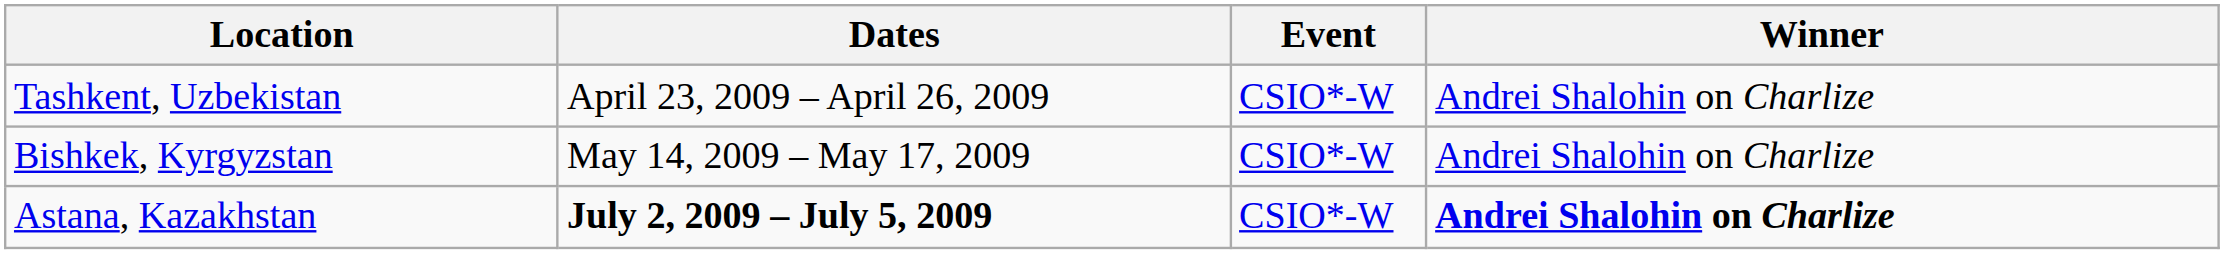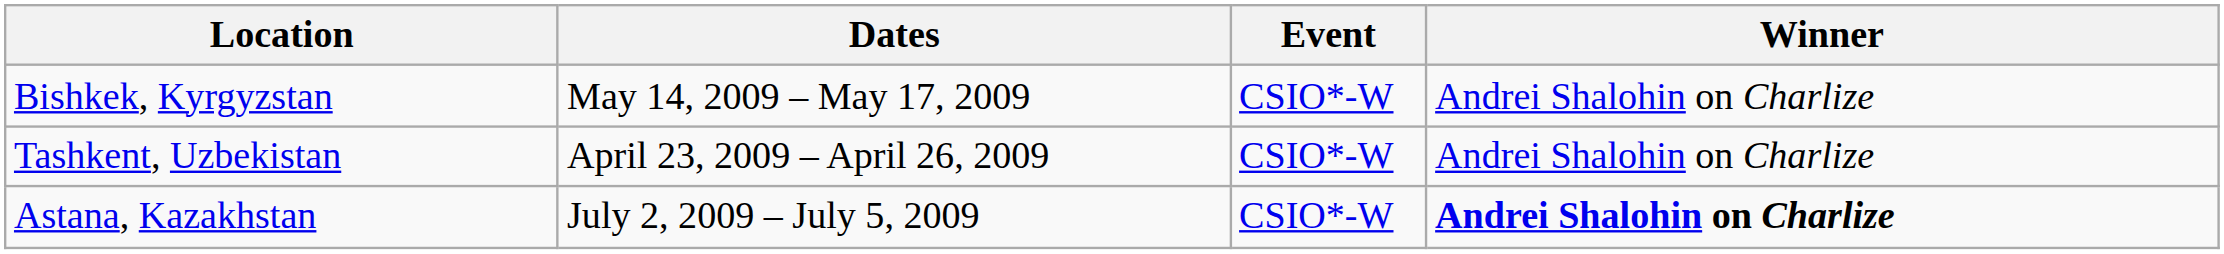 <table class="wikitable">
 <tr>
 <th width=225>Location</th>
 <th width=275>Dates</th>
 <th width=75>Event</th>
 <th width=325>Winner</th>
 </tr>
 <tr>
+<td> <a href='#'>Bishkek</a>, <a href='#'>Kyrgyzstan</a></td>
+<td>May 14, 2009 – May 17, 2009</td>
+<td><a href='#'>CSIO*-W</a></td>
+<td> <a href='#'>Andrei Shalohin</a> on <em>Charlize</em></td>
+</tr>
+<tr>
 <td> <a href='#'>Tashkent</a>, <a href='#'>Uzbekistan</a></td>
 <td>April 23, 2009 – April 26, 2009</td>
 <td><a href='#'>CSIO*-W</a></td>
 <td> <a href='#'>Andrei Shalohin</a> on <em>Charlize</em></td>
 </tr>
 <tr>
-<td> <a href='#'>Bishkek</a>, <a href='#'>Kyrgyzstan</a></td>
-<td>May 14, 2009 – May 17, 2009</td>
-<td><a href='#'>CSIO*-W</a></td>
-<td> <a href='#'>Andrei Shalohin</a> on <em>Charlize</em></td>
-</tr>
-<tr>
 <td> <a href='#'>Astana</a>, <a href='#'>Kazakhstan</a></td>
-<td><strong>July 2, 2009 – July 5, 2009</strong></td>
+<td>July 2, 2009 – July 5, 2009</td>
 <td><a href='#'>CSIO*-W</a></td>
 <td><strong> <a href='#'>Andrei Shalohin</a> on <em>Charlize</em></strong></td>
 </tr>
 </table>
